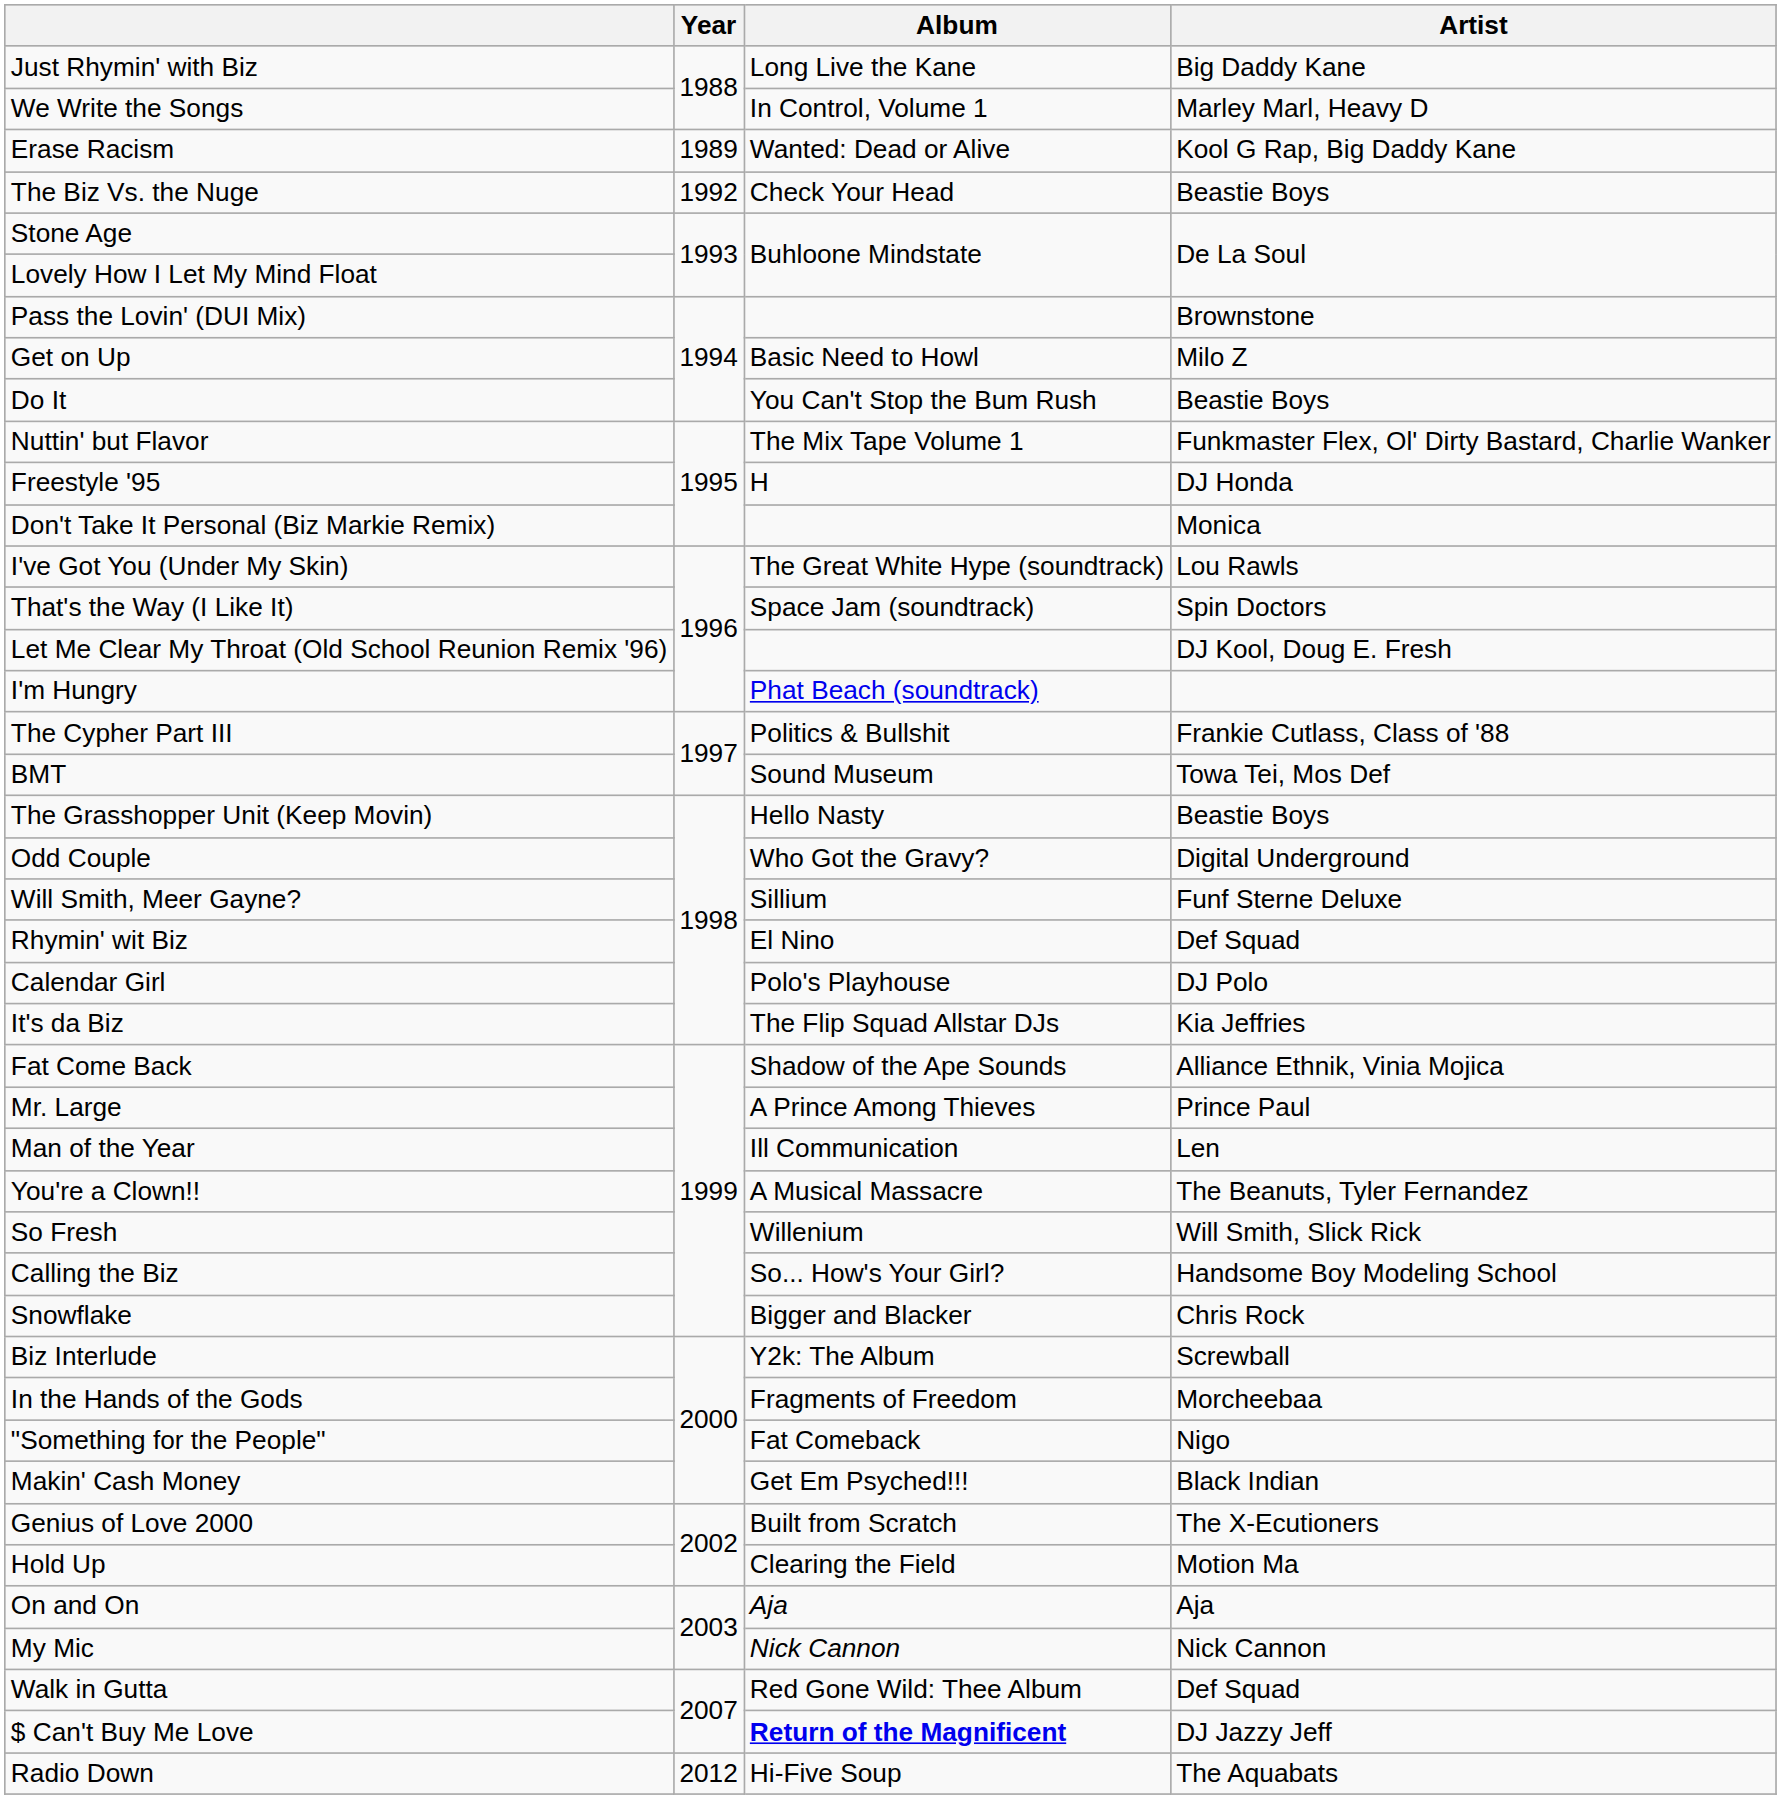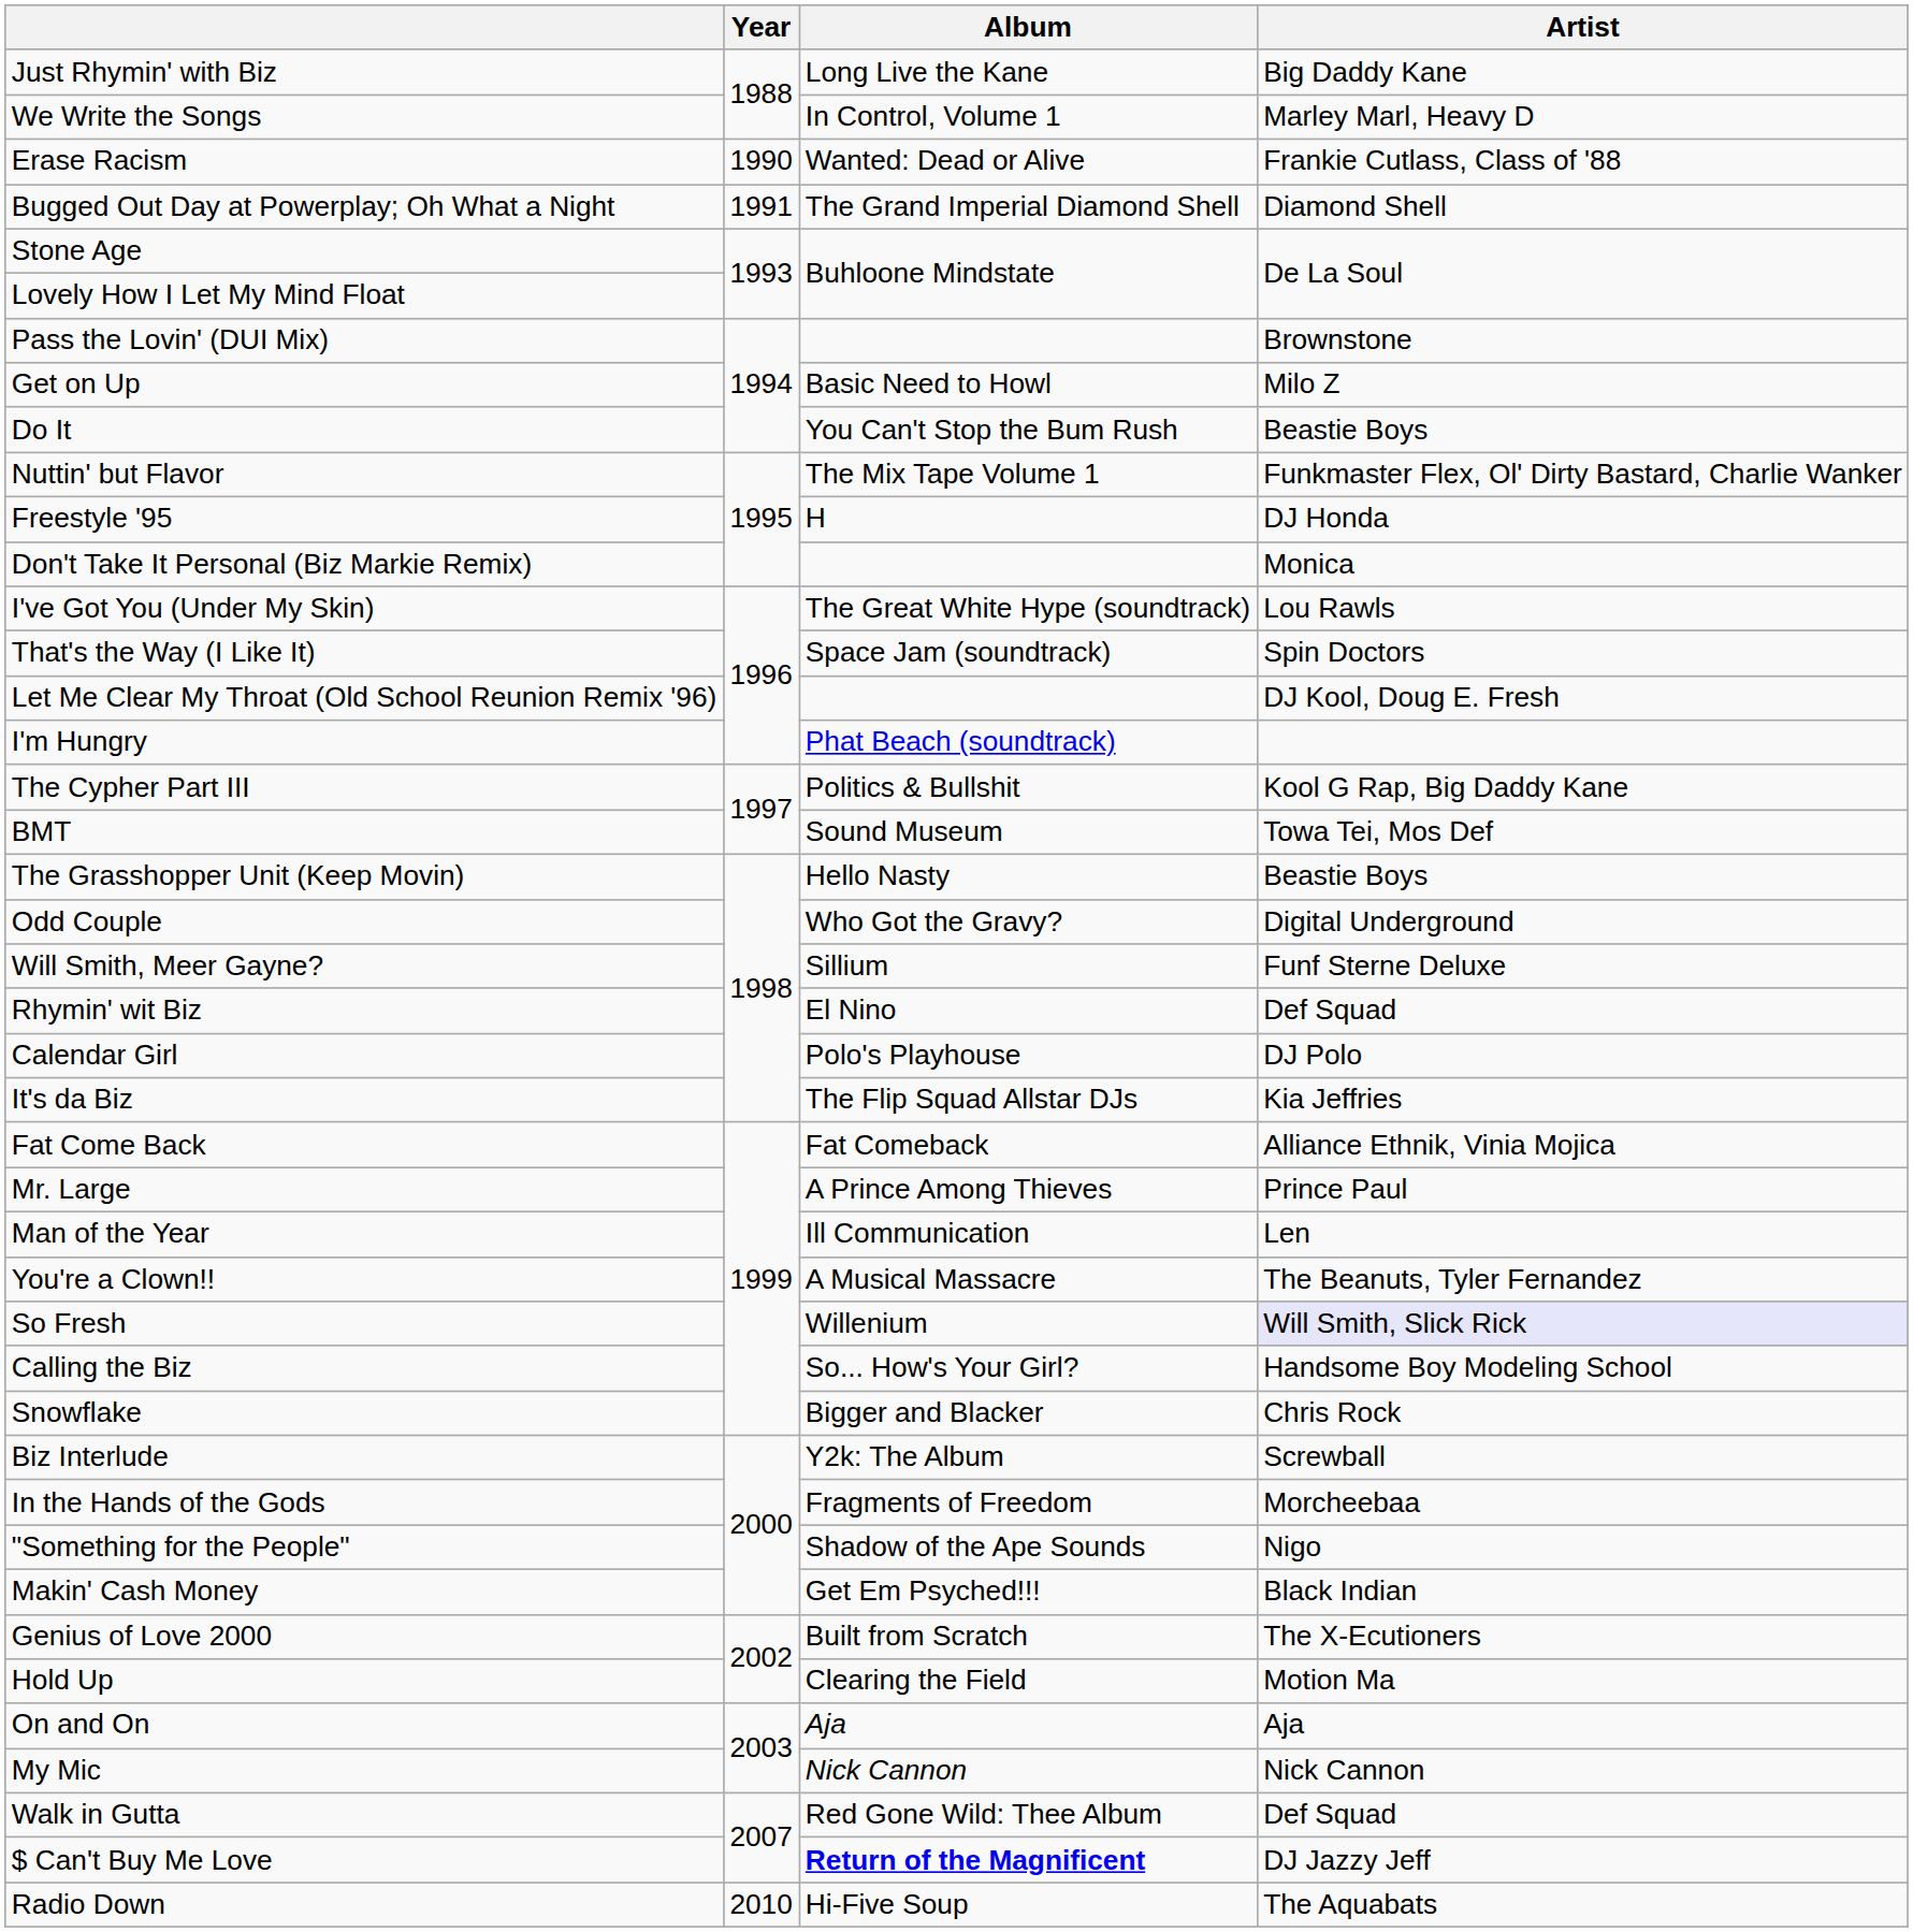 <table class="wikitable">
 <tr>
 <th></th>
 <th>Year</th>
 <th>Album</th>
 <th>Artist</th>
 </tr>
 <tr>
 <td>Just Rhymin' with Biz</td>
 <td rowspan="2">1988</td>
 <td>Long Live the Kane</td>
 <td>Big Daddy Kane</td>
 </tr>
 <tr>
 <td>We Write the Songs</td>
 <td>In Control, Volume 1</td>
 <td>Marley Marl, Heavy D</td>
 </tr>
 <tr>
 <td>Erase Racism</td>
-<td>1989</td>
+<td>1990</td>
 <td>Wanted: Dead or Alive</td>
-<td>Kool G Rap, Big Daddy Kane</td>
+<td>Frankie Cutlass, Class of '88</td>
 </tr>
 <tr>
-<td>The Biz Vs. the Nuge</td>
-<td>1992</td>
-<td>Check Your Head</td>
-<td>Beastie Boys</td>
+<td>Bugged Out Day at Powerplay; Oh What a Night</td>
+<td>1991</td>
+<td>The Grand Imperial Diamond Shell</td>
+<td>Diamond Shell</td>
 </tr>
 <tr>
 <td>Stone Age</td>
 <td rowspan="2">1993</td>
 <td rowspan="2">Buhloone Mindstate</td>
 <td rowspan="2">De La Soul</td>
 </tr>
 <tr>
 <td>Lovely How I Let My Mind Float</td>
 </tr>
 <tr>
 <td>Pass the Lovin' (DUI Mix)</td>
 <td rowspan="3">1994</td>
 <td></td>
 <td>Brownstone</td>
 </tr>
 <tr>
 <td>Get on Up</td>
 <td>Basic Need to Howl</td>
 <td>Milo Z</td>
 </tr>
 <tr>
 <td>Do It</td>
 <td>You Can't Stop the Bum Rush</td>
 <td>Beastie Boys</td>
 </tr>
 <tr>
 <td>Nuttin' but Flavor</td>
 <td rowspan="3">1995</td>
 <td>The Mix Tape Volume 1</td>
 <td>Funkmaster Flex, Ol' Dirty Bastard, Charlie Wanker</td>
 </tr>
 <tr>
 <td>Freestyle '95</td>
 <td>H</td>
 <td>DJ Honda</td>
 </tr>
 <tr>
 <td>Don't Take It Personal (Biz Markie Remix)</td>
 <td></td>
 <td>Monica</td>
 </tr>
 <tr>
 <td>I've Got You (Under My Skin)</td>
 <td rowspan="4">1996</td>
 <td>The Great White Hype (soundtrack)</td>
 <td>Lou Rawls</td>
 </tr>
 <tr>
 <td>That's the Way (I Like It)</td>
 <td>Space Jam (soundtrack)</td>
 <td>Spin Doctors</td>
 </tr>
 <tr>
 <td>Let Me Clear My Throat (Old School Reunion Remix '96)</td>
 <td></td>
 <td>DJ Kool, Doug E. Fresh</td>
 </tr>
 <tr>
 <td>I'm Hungry</td>
 <td><a href='#'>Phat Beach (soundtrack)</a></td>
 <td></td>
 </tr>
 <tr>
 <td>The Cypher Part III</td>
 <td rowspan="2">1997</td>
 <td>Politics & Bullshit</td>
-<td>Frankie Cutlass, Class of '88</td>
+<td>Kool G Rap, Big Daddy Kane</td>
 </tr>
 <tr>
 <td>BMT</td>
 <td>Sound Museum</td>
 <td>Towa Tei, Mos Def</td>
 </tr>
 <tr>
 <td>The Grasshopper Unit (Keep Movin)</td>
 <td rowspan="6">1998</td>
 <td>Hello Nasty</td>
 <td>Beastie Boys</td>
 </tr>
 <tr>
 <td>Odd Couple</td>
 <td>Who Got the Gravy?</td>
 <td>Digital Underground</td>
 </tr>
 <tr>
 <td>Will Smith, Meer Gayne?</td>
 <td>Sillium</td>
 <td>Funf Sterne Deluxe</td>
 </tr>
 <tr>
 <td>Rhymin' wit Biz</td>
 <td>El Nino</td>
 <td>Def Squad</td>
 </tr>
 <tr>
 <td>Calendar Girl</td>
 <td>Polo's Playhouse</td>
 <td>DJ Polo</td>
 </tr>
 <tr>
 <td>It's da Biz</td>
 <td>The Flip Squad Allstar DJs</td>
 <td>Kia Jeffries</td>
 </tr>
 <tr>
 <td>Fat Come Back</td>
 <td rowspan="7">1999</td>
-<td>Shadow of the Ape Sounds</td>
+<td>Fat Comeback</td>
 <td>Alliance Ethnik, Vinia Mojica</td>
 </tr>
 <tr>
 <td>Mr. Large</td>
 <td>A Prince Among Thieves</td>
 <td>Prince Paul</td>
 </tr>
 <tr>
 <td>Man of the Year</td>
 <td>Ill Communication</td>
 <td>Len</td>
 </tr>
 <tr>
 <td>You're a Clown!!</td>
 <td>A Musical Massacre</td>
 <td>The Beanuts, Tyler Fernandez</td>
 </tr>
 <tr>
 <td>So Fresh</td>
 <td>Willenium</td>
-<td>Will Smith, Slick Rick</td>
+<td style="background: lavender;">Will Smith, Slick Rick</td>
 </tr>
 <tr>
 <td>Calling the Biz</td>
 <td>So... How's Your Girl?</td>
 <td>Handsome Boy Modeling School</td>
 </tr>
 <tr>
 <td>Snowflake</td>
 <td>Bigger and Blacker</td>
 <td>Chris Rock</td>
 </tr>
 <tr>
 <td>Biz Interlude</td>
 <td rowspan="4">2000</td>
 <td>Y2k: The Album</td>
 <td>Screwball</td>
 </tr>
 <tr>
 <td>In the Hands of the Gods</td>
 <td>Fragments of Freedom</td>
 <td>Morcheebaa</td>
 </tr>
 <tr>
 <td>"Something for the People"</td>
-<td>Fat Comeback</td>
+<td>Shadow of the Ape Sounds</td>
 <td>Nigo</td>
 </tr>
 <tr>
 <td>Makin' Cash Money</td>
 <td>Get Em Psyched!!!</td>
 <td>Black Indian</td>
 </tr>
 <tr>
 <td>Genius of Love 2000</td>
 <td rowspan="2">2002</td>
 <td>Built from Scratch</td>
 <td>The X-Ecutioners</td>
 </tr>
 <tr>
 <td>Hold Up</td>
 <td>Clearing the Field</td>
 <td>Motion Ma</td>
 </tr>
 <tr>
 <td>On and On</td>
 <td rowspan="2">2003</td>
 <td><em>Aja</em></td>
 <td>Aja</td>
 </tr>
 <tr>
 <td>My Mic</td>
 <td><em>Nick Cannon</em></td>
 <td>Nick Cannon</td>
 </tr>
 <tr>
 <td>Walk in Gutta</td>
 <td rowspan="2">2007</td>
 <td>Red Gone Wild: Thee Album</td>
 <td>Def Squad</td>
 </tr>
 <tr>
 <td>$ Can't Buy Me Love</td>
 <td><strong><a href='#'>Return of the Magnificent</a></strong></td>
 <td>DJ Jazzy Jeff</td>
 </tr>
 <tr>
 <td>Radio Down</td>
-<td>2012</td>
+<td>2010</td>
 <td>Hi-Five Soup</td>
 <td>The Aquabats</td>
 </tr>
 </table>
